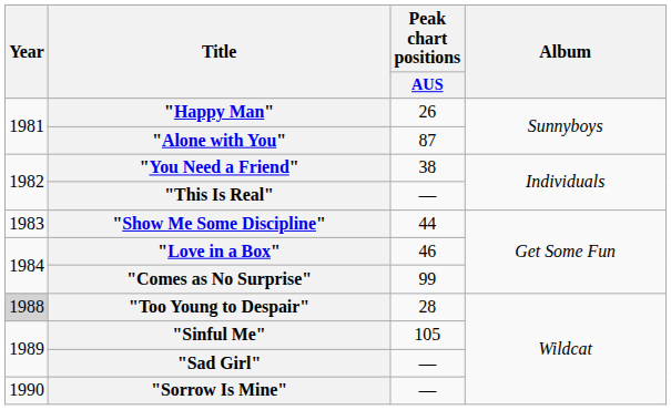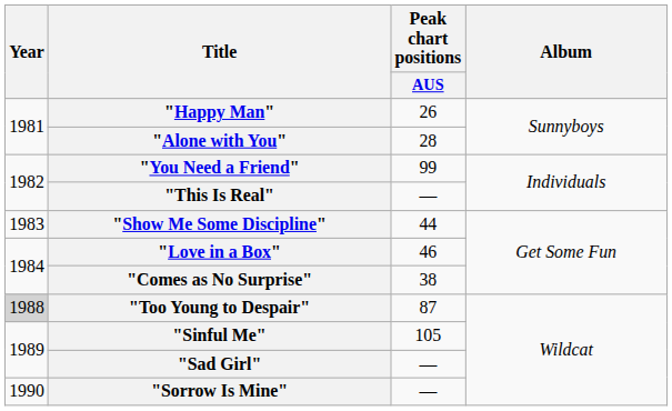 <table class="wikitable plainrowheaders" style="text-align:center;" border="1">
 <tr>
 <th scope="col" rowspan="2" style="width:1em;">Year</th>
 <th scope="col" rowspan="2" style="width:19em;">Title</th>
 <th scope="col" colspan="1">Peak chart positions</th>
 <th scope="col" rowspan="2" style="width:11em;">Album</th>
 </tr>
 <tr>
 <th scope="col" style="width:3em; font-size:90%"><a href='#'>AUS</a><br></th>
 </tr>
 <tr>
 <td rowspan="2">1981</td>
 <th scope="row">"<a href='#'>Happy Man</a>"</th>
 <td>26</td>
 <td rowspan="2"><em>Sunnyboys</em></td>
 </tr>
 <tr>
 <th scope="row">"<a href='#'>Alone with You</a>"</th>
-<td>87</td>
+<td>28</td>
 </tr>
 <tr>
 <td rowspan="2">1982</td>
 <th scope="row">"<a href='#'>You Need a Friend</a>"</th>
-<td>38</td>
+<td>99</td>
 <td rowspan="2"><em>Individuals</em></td>
 </tr>
 <tr>
 <th scope="row">"This Is Real"</th>
 <td>—</td>
 </tr>
 <tr>
 <td>1983</td>
 <th scope="row">"<a href='#'>Show Me Some Discipline</a>"</th>
 <td>44</td>
 <td rowspan="3"><em>Get Some Fun</em></td>
 </tr>
 <tr>
 <td rowspan="2">1984</td>
 <th scope="row">"<a href='#'>Love in a Box</a>"</th>
 <td>46</td>
 </tr>
 <tr>
 <th scope="row">"Comes as No Surprise"</th>
-<td>99</td>
+<td>38</td>
 </tr>
 <tr>
 <td style="background: lightgrey;">1988</td>
 <th scope="row">"Too Young to Despair"</th>
-<td>28</td>
+<td>87</td>
 <td rowspan="4"><em>Wildcat</em></td>
 </tr>
 <tr>
 <td rowspan="2">1989</td>
 <th scope="row">"Sinful Me"</th>
 <td>105</td>
 </tr>
 <tr>
 <th scope="row">"Sad Girl"</th>
 <td>—</td>
 </tr>
 <tr>
 <td>1990</td>
 <th scope="row">"Sorrow Is Mine"</th>
 <td>—</td>
 </tr>
 </table>
